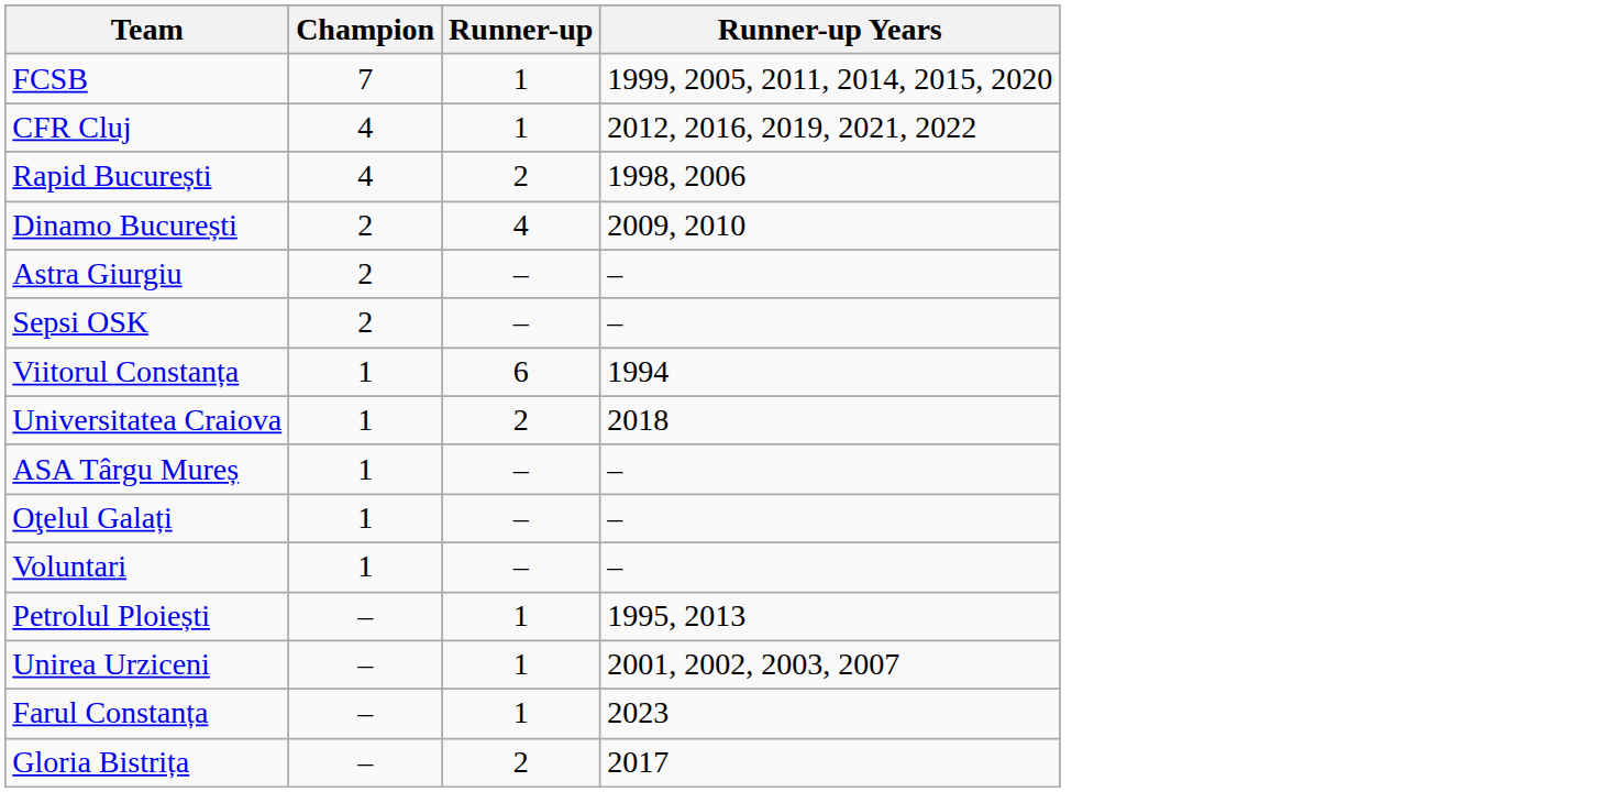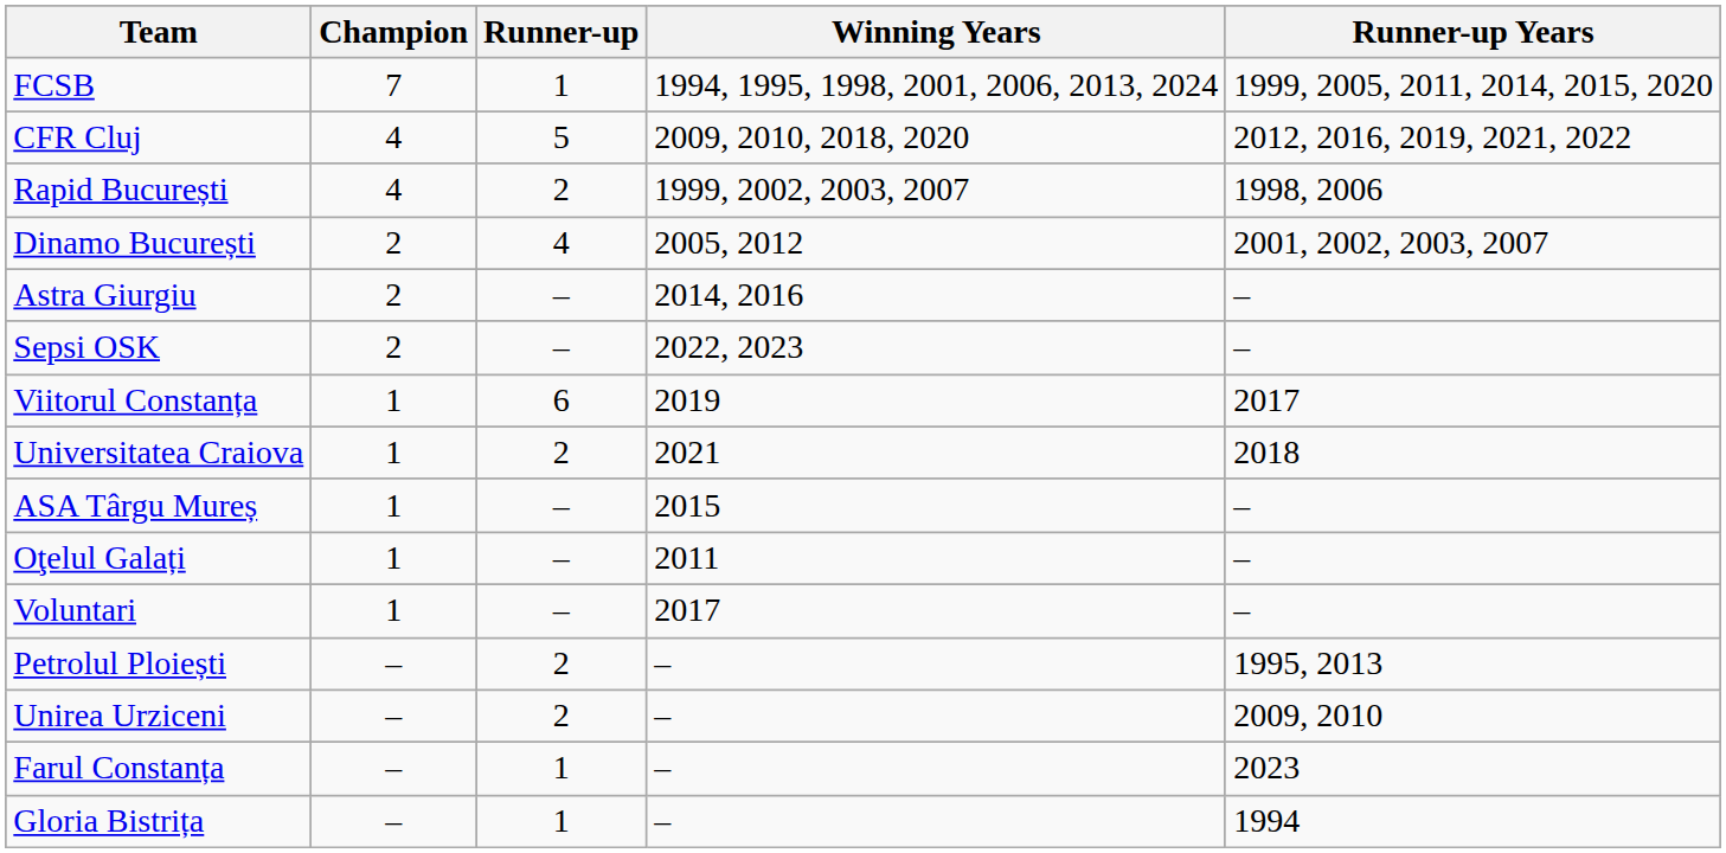 <table class="wikitable sortable" align="center">
 <tr>
 <th>Team</th>
 <th>Champion</th>
 <th>Runner-up</th>
+<th>Winning Years</th>
 <th>Runner-up Years</th>
 </tr>
 <tr>
 <td><a href='#'>FCSB</a></td>
 <td style="text-align:center;">7</td>
 <td style="text-align:center;">1</td>
+<td>1994, 1995, 1998, 2001, 2006, 2013, 2024</td>
 <td>1999, 2005, 2011, 2014, 2015, 2020</td>
 </tr>
 <tr>
 <td><a href='#'>CFR Cluj</a></td>
 <td style="text-align:center;">4</td>
-<td style="text-align:center;">1</td>
+<td style="text-align:center;">5</td>
+<td>2009, 2010, 2018, 2020</td>
 <td>2012, 2016, 2019, 2021, 2022</td>
 </tr>
 <tr>
 <td><a href='#'>Rapid București</a></td>
 <td style="text-align:center;">4</td>
 <td style="text-align:center;">2</td>
+<td>1999, 2002, 2003, 2007</td>
 <td>1998, 2006</td>
 </tr>
 <tr>
 <td><a href='#'>Dinamo București</a></td>
 <td style="text-align:center;">2</td>
 <td style="text-align:center;">4</td>
-<td>2009, 2010</td>
+<td>2005, 2012</td>
+<td>2001, 2002, 2003, 2007</td>
 </tr>
 <tr>
 <td><a href='#'>Astra Giurgiu</a></td>
 <td style="text-align:center;">2</td>
 <td style="text-align:center;">–</td>
+<td>2014, 2016</td>
 <td>–</td>
 </tr>
 <tr>
 <td><a href='#'>Sepsi OSK</a></td>
 <td style="text-align:center;">2</td>
 <td style="text-align:center;">–</td>
+<td>2022, 2023</td>
 <td>–</td>
 </tr>
 <tr>
 <td><a href='#'>Viitorul Constanța</a></td>
 <td style="text-align:center;">1</td>
 <td style="text-align:center;">6</td>
-<td>1994</td>
+<td>2019</td>
+<td>2017</td>
 </tr>
 <tr>
 <td><a href='#'>Universitatea Craiova</a></td>
 <td style="text-align:center;">1</td>
 <td style="text-align:center;">2</td>
+<td>2021</td>
 <td>2018</td>
 </tr>
 <tr>
 <td><a href='#'>ASA Târgu Mureș</a></td>
 <td style="text-align:center;">1</td>
 <td style="text-align:center;">–</td>
+<td>2015</td>
 <td>–</td>
 </tr>
 <tr>
 <td><a href='#'>Oţelul Galați</a></td>
 <td style="text-align:center;">1</td>
 <td style="text-align:center;">–</td>
+<td>2011</td>
 <td>–</td>
 </tr>
 <tr>
 <td><a href='#'>Voluntari</a></td>
 <td style="text-align:center;">1</td>
 <td style="text-align:center;">–</td>
+<td>2017</td>
 <td>–</td>
 </tr>
 <tr>
 <td><a href='#'>Petrolul Ploiești</a></td>
 <td style="text-align:center;">–</td>
-<td style="text-align:center;">1</td>
+<td style="text-align:center;">2</td>
+<td>–</td>
 <td>1995, 2013</td>
 </tr>
 <tr>
 <td><a href='#'>Unirea Urziceni</a></td>
 <td style="text-align:center;">–</td>
-<td style="text-align:center;">1</td>
-<td>2001, 2002, 2003, 2007</td>
+<td style="text-align:center;">2</td>
+<td>–</td>
+<td>2009, 2010</td>
 </tr>
 <tr>
 <td><a href='#'>Farul Constanța</a></td>
 <td style="text-align:center;">–</td>
 <td style="text-align:center;">1</td>
+<td>–</td>
 <td>2023</td>
 </tr>
 <tr>
 <td><a href='#'>Gloria Bistrița</a></td>
 <td style="text-align:center;">–</td>
-<td style="text-align:center;">2</td>
-<td>2017</td>
+<td style="text-align:center;">1</td>
+<td>–</td>
+<td>1994</td>
 </tr>
 </table>
